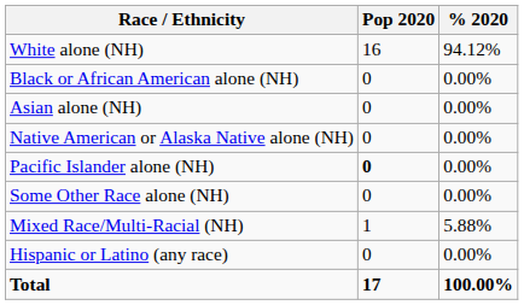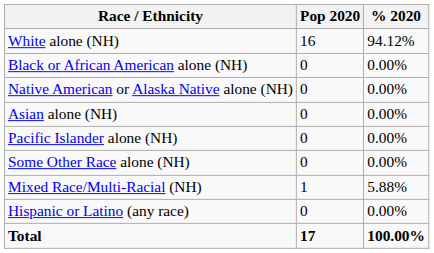 <table class="wikitable">
 <tr>
 <th>Race / Ethnicity</th>
 <th>Pop 2020</th>
 <th>% 2020</th>
 </tr>
 <tr>
 <td><a href='#'>White</a> alone (NH)</td>
 <td>16</td>
 <td>94.12%</td>
 </tr>
 <tr>
 <td><a href='#'>Black or African American</a> alone (NH)</td>
 <td>0</td>
 <td>0.00%</td>
 </tr>
 <tr>
+<td><a href='#'>Native American</a> or <a href='#'>Alaska Native</a> alone (NH)</td>
+<td>0</td>
+<td>0.00%</td>
+</tr>
+<tr>
 <td><a href='#'>Asian</a> alone (NH)</td>
 <td>0</td>
 <td>0.00%</td>
 </tr>
 <tr>
-<td><a href='#'>Native American</a> or <a href='#'>Alaska Native</a> alone (NH)</td>
+<td><a href='#'>Pacific Islander</a> alone (NH)</td>
 <td>0</td>
-<td>0.00%</td>
-</tr>
-<tr>
-<td><a href='#'>Pacific Islander</a> alone (NH)</td>
-<td><strong>0</strong></td>
 <td>0.00%</td>
 </tr>
 <tr>
 <td><a href='#'>Some Other Race</a> alone (NH)</td>
 <td>0</td>
 <td>0.00%</td>
 </tr>
 <tr>
 <td><a href='#'>Mixed Race/Multi-Racial</a> (NH)</td>
 <td>1</td>
 <td>5.88%</td>
 </tr>
 <tr>
 <td><a href='#'>Hispanic or Latino</a> (any race)</td>
 <td>0</td>
 <td>0.00%</td>
 </tr>
 <tr>
 <td><strong>Total</strong></td>
 <td><strong>17</strong></td>
 <td><strong>100.00%</strong></td>
 </tr>
 </table>
